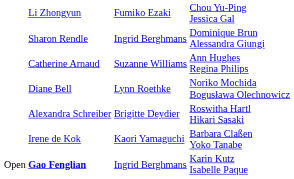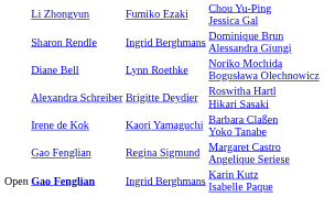 <table>
 <tr>
 <td></td>
 <td> <a href='#'>Li Zhongyun</a></td>
 <td> <a href='#'>Fumiko Ezaki</a></td>
 <td> <a href='#'>Chou Yu-Ping</a> <br>  <a href='#'>Jessica Gal</a></td>
 </tr>
 <tr>
 <td></td>
 <td> <a href='#'>Sharon Rendle</a></td>
 <td> <a href='#'>Ingrid Berghmans</a></td>
 <td> <a href='#'>Dominique Brun</a> <br>  <a href='#'>Alessandra Giungi</a></td>
-</tr>
-<tr>
-<td></td>
-<td> <a href='#'>Catherine Arnaud</a></td>
-<td> <a href='#'>Suzanne Williams</a></td>
-<td> <a href='#'>Ann Hughes</a> <br>  <a href='#'>Regina Philips</a></td>
 </tr>
 <tr>
 <td></td>
 <td> <a href='#'>Diane Bell</a></td>
 <td> <a href='#'>Lynn Roethke</a></td>
 <td> <a href='#'>Noriko Mochida</a><br>  <a href='#'>Bogusława Olechnowicz</a></td>
 </tr>
 <tr>
 <td></td>
 <td> <a href='#'>Alexandra Schreiber</a></td>
 <td> <a href='#'>Brigitte Deydier</a></td>
 <td> <a href='#'>Roswitha Hartl</a> <br>  <a href='#'>Hikari Sasaki</a></td>
 </tr>
 <tr>
 <td></td>
 <td> <a href='#'>Irene de Kok</a></td>
 <td> <a href='#'>Kaori Yamaguchi</a></td>
 <td> <a href='#'>Barbara Claßen</a> <br>  <a href='#'>Yoko Tanabe</a></td>
 </tr>
 <tr>
+<td></td>
+<td> <a href='#'>Gao Fenglian</a></td>
+<td> <a href='#'>Regina Sigmund</a></td>
+<td> <a href='#'>Margaret Castro</a> <br>  <a href='#'>Angelique Seriese</a></td>
+</tr>
+<tr>
 <td>Open</td>
 <td><strong> <a href='#'>Gao Fenglian</a></strong></td>
 <td> <a href='#'>Ingrid Berghmans</a></td>
 <td> <a href='#'>Karin Kutz</a> <br>  <a href='#'>Isabelle Paque</a></td>
 </tr>
 </table>
